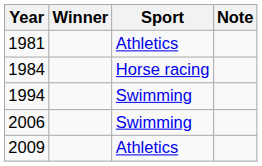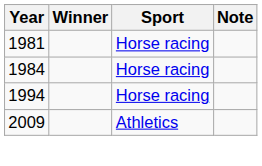 <table class="wikitable sortable">
 <tr>
 <th>Year</th>
 <th>Winner</th>
 <th>Sport</th>
 <th class="unsortable">Note</th>
 </tr>
 <tr>
 <td align=center>1981</td>
 <td></td>
-<td><a href='#'>Athletics</a></td>
+<td><a href='#'>Horse racing</a></td>
 <td align=center></td>
 </tr>
 <tr>
 <td align=center>1984</td>
 <td></td>
 <td><a href='#'>Horse racing</a></td>
 <td align=center></td>
 </tr>
 <tr>
 <td align=center>1994</td>
 <td></td>
-<td><a href='#'>Swimming</a></td>
-<td align=center></td>
-</tr>
-<tr>
-<td align=center>2006</td>
-<td></td>
-<td><a href='#'>Swimming</a></td>
+<td><a href='#'>Horse racing</a></td>
 <td align=center></td>
 </tr>
 <tr>
 <td align=center>2009</td>
 <td></td>
 <td><a href='#'>Athletics</a></td>
 <td align=center></td>
 </tr>
 </table>
